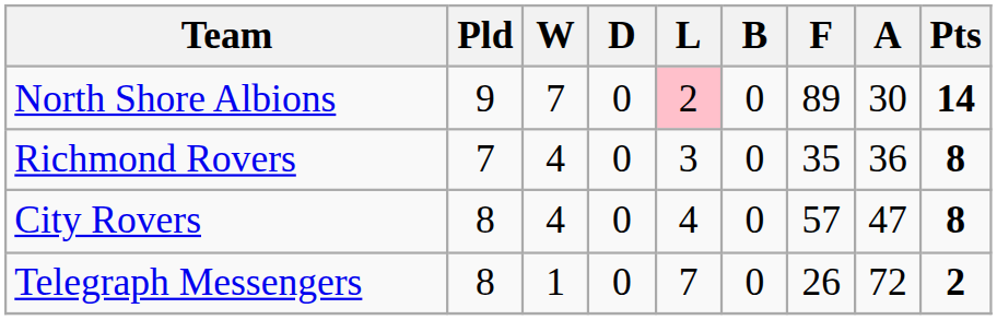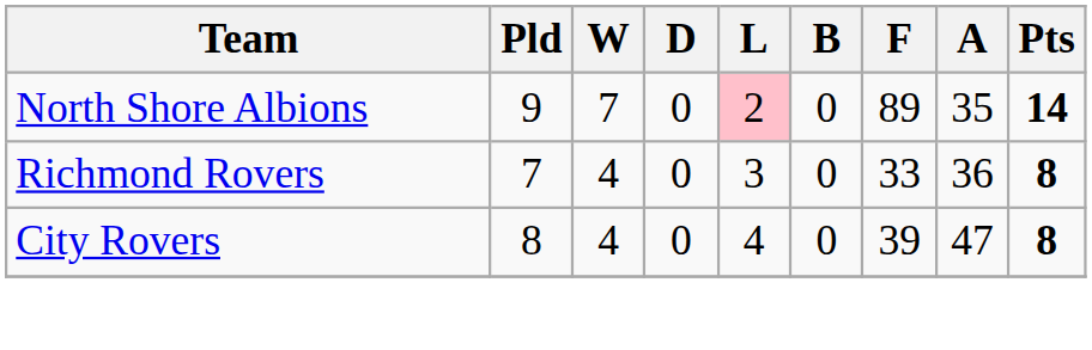 <table class="wikitable" style="text-align:center;">
 <tr>
 <th width=175>Team</th>
 <th width=20 abbr="Played">Pld</th>
 <th width=20 abbr="Won">W</th>
 <th width=20 abbr="Drawn">D</th>
 <th width=20 abbr="Lost">L</th>
 <th width=20 abbr="Bye">B</th>
 <th width=20 abbr="For">F</th>
 <th width=20 abbr="Against">A</th>
 <th width=20 abbr="Points">Pts</th>
 </tr>
 <tr>
 <td style="text-align:left;"><a href='#'>North Shore Albions</a></td>
 <td>9</td>
 <td>7</td>
 <td>0</td>
 <td style="background: pink;">2</td>
 <td>0</td>
 <td>89</td>
-<td>30</td>
+<td>35</td>
 <td><strong>14</strong></td>
 </tr>
 <tr>
 <td style="text-align:left;"><a href='#'>Richmond Rovers</a></td>
 <td>7</td>
 <td>4</td>
 <td>0</td>
 <td>3</td>
 <td>0</td>
-<td>35</td>
+<td>33</td>
 <td>36</td>
 <td><strong>8</strong></td>
 </tr>
 <tr>
 <td style="text-align:left;"><a href='#'>City Rovers</a></td>
 <td>8</td>
 <td>4</td>
 <td>0</td>
 <td>4</td>
 <td>0</td>
-<td>57</td>
+<td>39</td>
 <td>47</td>
 <td><strong>8</strong></td>
 </tr>
 <tr>
-<td style="text-align:left;"><a href='#'>Telegraph Messengers</a></td>
-<td>8</td>
-<td>1</td>
-<td>0</td>
-<td>7</td>
-<td>0</td>
-<td>26</td>
-<td>72</td>
-<td><strong>2</strong></td>
-</tr>
-<tr>
 </tr>
 </table>
